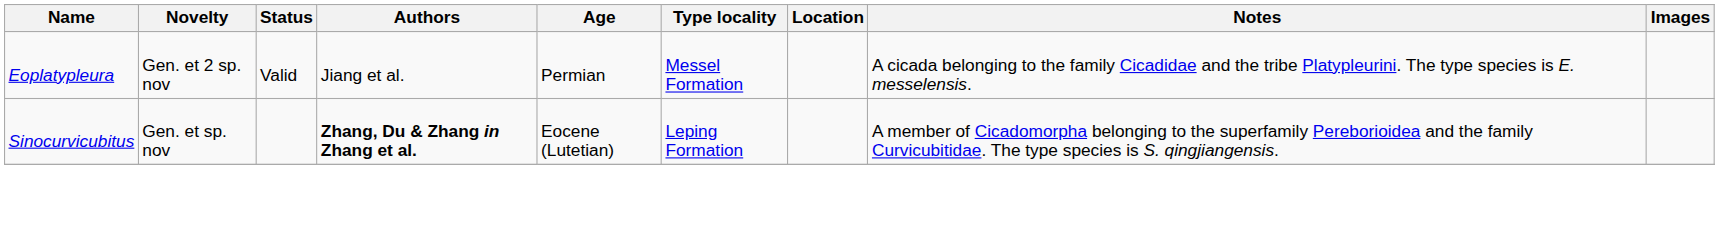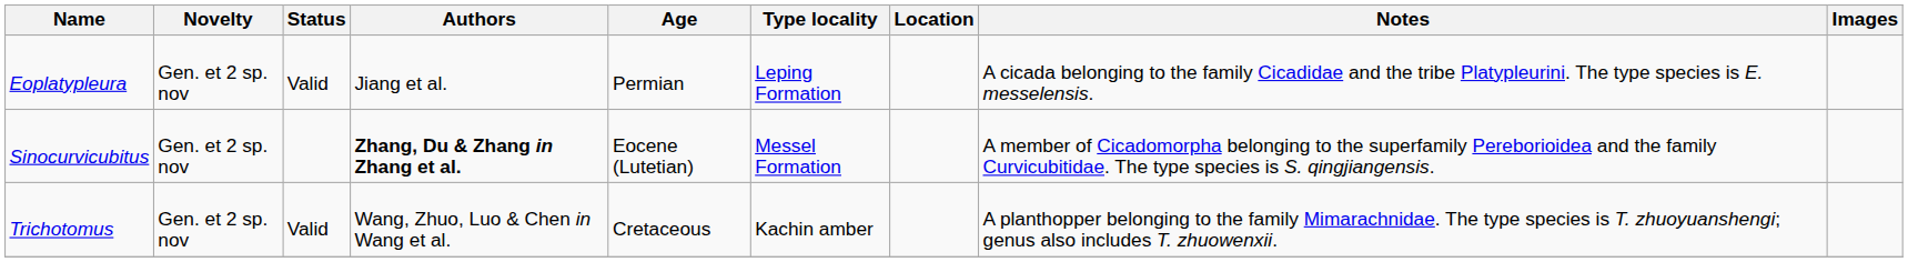 <table class="wikitable sortable" align="center" width="100%">
 <tr>
 <th>Name</th>
 <th>Novelty</th>
 <th>Status</th>
 <th>Authors</th>
 <th>Age</th>
 <th>Type locality</th>
 <th>Location</th>
 <th>Notes</th>
 <th>Images</th>
 </tr>
 <tr>
 <td><br><em><a href='#'>Eoplatypleura</a></em></td>
 <td><br>Gen. et 2 sp. nov</td>
 <td><br>Valid</td>
 <td><br>Jiang et al.</td>
 <td><br>Permian</td>
-<td><br><a href='#'>Messel Formation</a></td>
+<td><br><a href='#'>Leping Formation</a></td>
 <td><br></td>
 <td><br>A cicada belonging to the family <a href='#'>Cicadidae</a> and the tribe <a href='#'>Platypleurini</a>. The type species is <em>E. messelensis</em>.</td>
 <td></td>
 </tr>
 <tr>
 <td><br><em><a href='#'>Sinocurvicubitus</a></em></td>
-<td><br>Gen. et sp. nov</td>
+<td><br>Gen. et 2 sp. nov</td>
 <td></td>
 <td><strong><br>Zhang, Du & Zhang <em>in</em> Zhang et al.</strong></td>
 <td><br>Eocene (Lutetian)</td>
-<td><br><a href='#'>Leping Formation</a></td>
+<td><br><a href='#'>Messel Formation</a></td>
 <td><br></td>
 <td><br>A member of <a href='#'>Cicadomorpha</a> belonging to the superfamily <a href='#'>Pereborioidea</a> and the family <a href='#'>Curvicubitidae</a>. The type species is <em>S. qingjiangensis</em>.</td>
 <td></td>
 </tr>
 <tr>
+<td><br><em><a href='#'>Trichotomus</a></em></td>
+<td><br>Gen. et 2 sp. nov</td>
+<td><br>Valid</td>
+<td><br>Wang, Zhuo, Luo & Chen <em>in</em> Wang et al.</td>
+<td><br>Cretaceous</td>
+<td><br>Kachin amber</td>
+<td><br></td>
+<td><br>A planthopper belonging to the family <a href='#'>Mimarachnidae</a>. The type species is <em>T. zhuoyuanshengi</em>; genus also includes <em>T. zhuowenxii</em>.</td>
+<td></td>
+</tr>
+<tr>
 </tr>
 </table>
